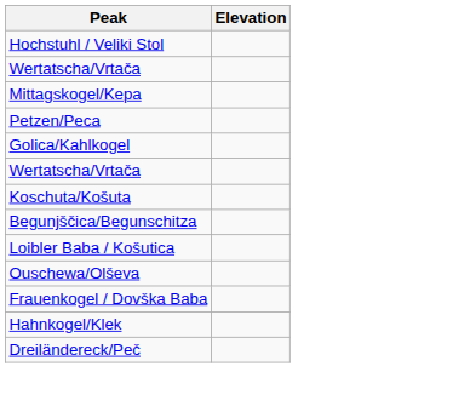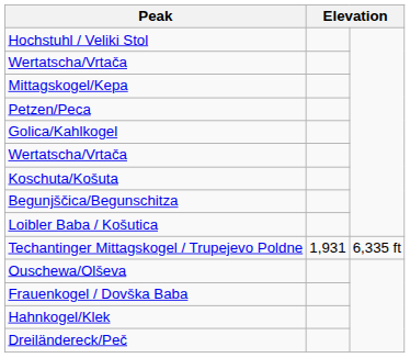 <table class="wikitable">
 <tr>
 <th>Peak</th>
 <th colspan=2>Elevation</th>
 </tr>
 <tr>
 <td><a href='#'>Hochstuhl / Veliki Stol</a></td>
 <td></td>
 </tr>
 <tr>
 <td><a href='#'>Wertatscha/Vrtača</a></td>
 <td></td>
 </tr>
 <tr>
 <td><a href='#'>Mittagskogel/Kepa</a></td>
 <td></td>
 </tr>
 <tr>
 <td><a href='#'>Petzen/Peca</a></td>
 <td></td>
 </tr>
 <tr>
 <td><a href='#'>Golica/Kahlkogel</a></td>
 <td></td>
 </tr>
 <tr>
 <td><a href='#'>Wertatscha/Vrtača</a></td>
 <td></td>
 </tr>
 <tr>
 <td><a href='#'>Koschuta/Košuta</a></td>
 <td></td>
 </tr>
 <tr>
 <td><a href='#'>Begunjščica/Begunschitza</a></td>
 <td></td>
 </tr>
 <tr>
 <td><a href='#'>Loibler Baba / Košutica</a></td>
 <td></td>
 </tr>
 <tr>
+<td><a href='#'>Techantinger Mittagskogel / Trupejevo Poldne</a></td>
+<td>1,931</td>
+<td>6,335 ft</td>
+</tr>
+<tr>
 <td><a href='#'>Ouschewa/Olševa</a></td>
 <td></td>
 </tr>
 <tr>
 <td><a href='#'>Frauenkogel / Dovška Baba</a></td>
 <td></td>
 </tr>
 <tr>
 <td><a href='#'>Hahnkogel/Klek</a></td>
 <td></td>
 </tr>
 <tr>
 <td><a href='#'>Dreiländereck/Peč</a></td>
 <td></td>
 </tr>
 </table>
